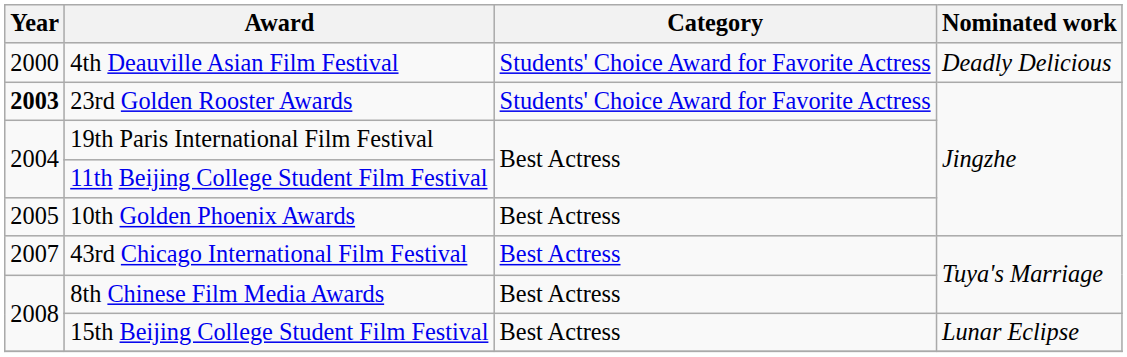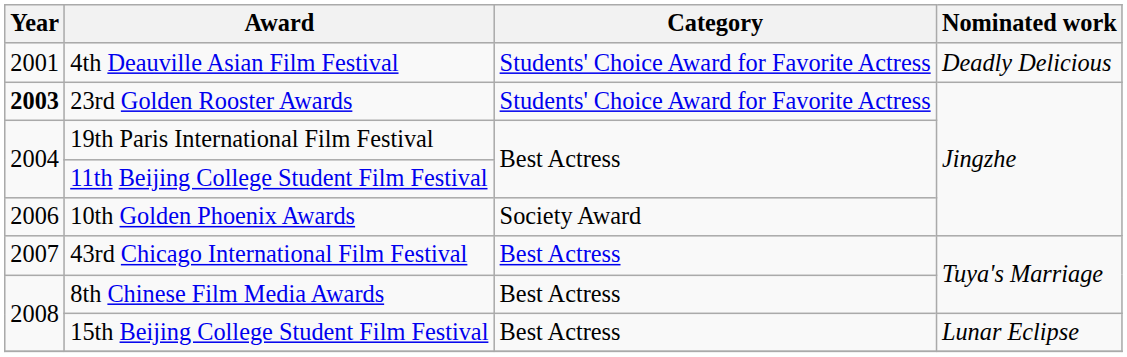 <table class="wikitable">
 <tr>
 <th>Year</th>
 <th>Award</th>
 <th>Category</th>
 <th>Nominated work</th>
 </tr>
 <tr>
-<td>2000</td>
+<td>2001</td>
 <td>4th <a href='#'>Deauville Asian Film Festival</a></td>
 <td><a href='#'>Students' Choice Award for Favorite Actress</a></td>
 <td><em>Deadly Delicious</em></td>
 </tr>
 <tr>
 <td><strong>2003</strong></td>
 <td>23rd <a href='#'>Golden Rooster Awards</a></td>
 <td><a href='#'>Students' Choice Award for Favorite Actress</a></td>
 <td rowspan=4><em>Jingzhe</em></td>
 </tr>
 <tr>
 <td rowspan=2>2004</td>
 <td>19th Paris International Film Festival</td>
 <td rowspan=2>Best Actress</td>
 </tr>
 <tr>
 <td><a href='#'>11th</a> <a href='#'>Beijing College Student Film Festival</a></td>
 </tr>
 <tr>
-<td>2005</td>
+<td>2006</td>
 <td>10th <a href='#'>Golden Phoenix Awards</a></td>
-<td>Best Actress</td>
+<td>Society Award</td>
 </tr>
 <tr>
 <td>2007</td>
 <td>43rd <a href='#'>Chicago International Film Festival</a></td>
 <td><a href='#'>Best Actress</a></td>
 <td rowspan=2><em>Tuya's Marriage</em></td>
 </tr>
 <tr>
 <td rowspan=2>2008</td>
 <td>8th <a href='#'>Chinese Film Media Awards</a></td>
 <td>Best Actress</td>
 </tr>
 <tr>
 <td>15th <a href='#'>Beijing College Student Film Festival</a></td>
 <td>Best Actress</td>
 <td><em>Lunar Eclipse</em></td>
 </tr>
 <tr>
 </tr>
 </table>
